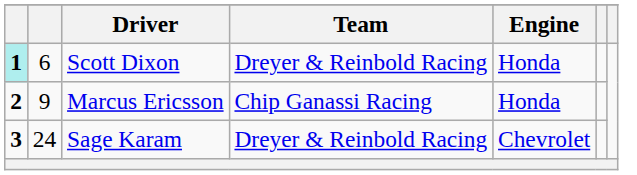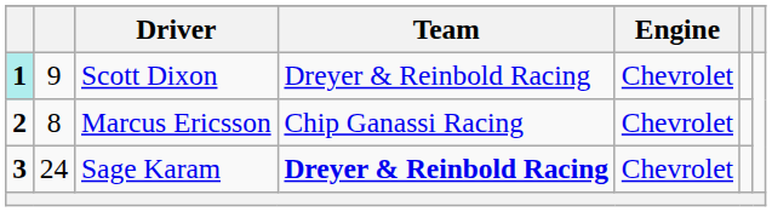 <table class="wikitable" style="font-size:95%;">
 <tr>
 </tr>
 <tr>
 <th></th>
 <th></th>
 <th>Driver</th>
 <th>Team</th>
 <th>Engine</th>
 <th></th>
 <th></th>
 </tr>
 <tr>
 <td style="background: paleturquoise; text-align:center;"><strong>1</strong></td>
-<td style="text-align:center;">6</td>
+<td style="text-align:center;">9</td>
 <td> <a href='#'>Scott Dixon</a></td>
 <td><a href='#'>Dreyer & Reinbold Racing</a></td>
-<td><a href='#'>Honda</a></td>
+<td><a href='#'>Chevrolet</a></td>
 <td></td>
 </tr>
 <tr>
 <td style="text-align:center;"><strong>2</strong></td>
-<td style="text-align:center;">9</td>
+<td style="text-align:center;">8</td>
 <td> <a href='#'>Marcus Ericsson</a></td>
 <td><a href='#'>Chip Ganassi Racing</a></td>
-<td><a href='#'>Honda</a></td>
+<td><a href='#'>Chevrolet</a></td>
 <td></td>
 </tr>
 <tr>
 <td style="text-align:center;"><strong>3</strong></td>
 <td style="text-align:center;">24</td>
 <td> <a href='#'>Sage Karam</a></td>
-<td><a href='#'>Dreyer & Reinbold Racing</a></td>
+<td><strong><a href='#'>Dreyer & Reinbold Racing</a></strong></td>
 <td><a href='#'>Chevrolet</a></td>
 <td></td>
 </tr>
 <tr>
 <th colspan=7></th>
 </tr>
 </table>
